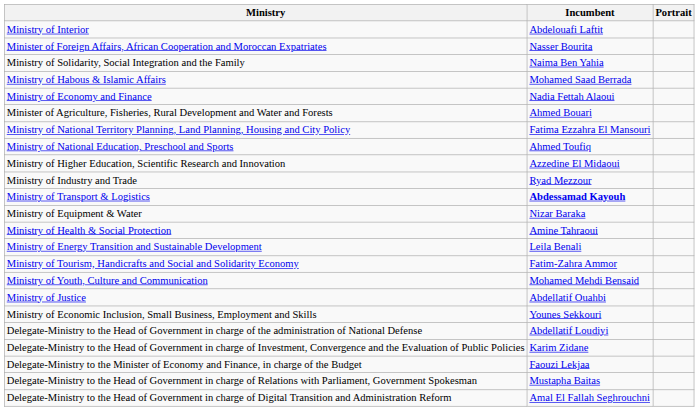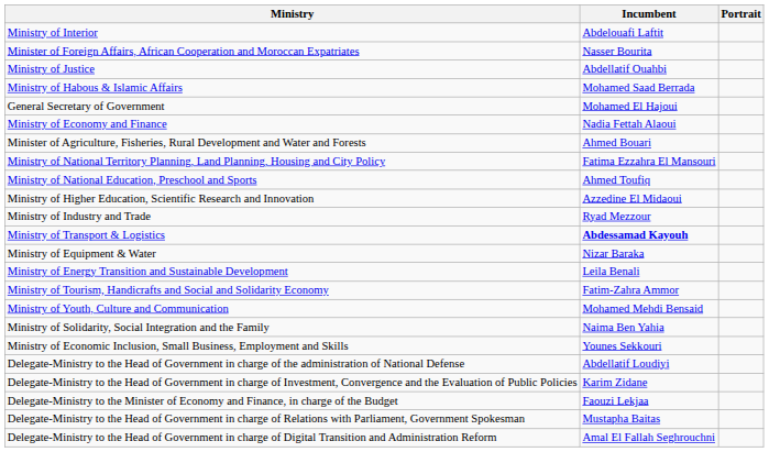 <table class="wikitable">
 <tr>
 <th>Ministry</th>
 <th>Incumbent</th>
 <th>Portrait</th>
 </tr>
 <tr>
 <td><a href='#'>Ministry of Interior</a></td>
 <td><a href='#'>Abdelouafi Laftit</a></td>
 <td></td>
 </tr>
 <tr>
 <td><a href='#'>Minister of Foreign Affairs, African Cooperation and Moroccan Expatriates</a></td>
 <td><a href='#'>Nasser Bourita</a></td>
 <td></td>
 </tr>
 <tr>
-<td>Ministry of Solidarity, Social Integration and the Family</td>
-<td><a href='#'>Naima Ben Yahia</a></td>
+<td><a href='#'>Ministry of Justice</a></td>
+<td><a href='#'>Abdellatif Ouahbi</a></td>
 <td></td>
 </tr>
 <tr>
 <td><a href='#'>Ministry of Habous & Islamic Affairs</a></td>
 <td><a href='#'>Mohamed Saad Berrada</a></td>
+<td></td>
+</tr>
+<tr>
+<td>General Secretary of Government</td>
+<td><a href='#'>Mohamed El Hajoui</a></td>
 <td></td>
 </tr>
 <tr>
 <td><a href='#'>Ministry of Economy and Finance</a></td>
 <td><a href='#'>Nadia Fettah Alaoui</a></td>
 <td></td>
 </tr>
 <tr>
 <td>Minister of Agriculture, Fisheries, Rural Development and Water and Forests</td>
 <td><a href='#'>Ahmed Bouari</a></td>
 <td></td>
 </tr>
 <tr>
 <td><a href='#'>Ministry of National Territory Planning, Land Planning, Housing and City Policy</a></td>
 <td><a href='#'>Fatima Ezzahra El Mansouri</a></td>
 <td></td>
 </tr>
 <tr>
 <td><a href='#'>Ministry of National Education, Preschool and Sports</a></td>
 <td><a href='#'>Ahmed Toufiq</a></td>
 <td></td>
 </tr>
 <tr>
 <td>Ministry of Higher Education, Scientific Research and Innovation</td>
 <td><a href='#'>Azzedine El Midaoui</a></td>
 <td></td>
 </tr>
 <tr>
 <td>Ministry of Industry and Trade</td>
 <td><a href='#'>Ryad Mezzour</a></td>
 <td></td>
 </tr>
 <tr>
 <td><a href='#'>Ministry of Transport & Logistics</a></td>
 <td><strong><a href='#'>Abdessamad Kayouh</a></strong></td>
 <td></td>
 </tr>
 <tr>
 <td>Ministry of Equipment & Water</td>
 <td><a href='#'>Nizar Baraka</a></td>
 <td></td>
 </tr>
 <tr>
-<td><a href='#'>Ministry of Health & Social Protection</a></td>
-<td><a href='#'>Amine Tahraoui</a></td>
-<td></td>
-</tr>
-<tr>
 <td><a href='#'>Ministry of Energy Transition and Sustainable Development</a></td>
 <td><a href='#'>Leila Benali</a></td>
 <td></td>
 </tr>
 <tr>
 <td><a href='#'>Ministry of Tourism, Handicrafts and Social and Solidarity Economy</a></td>
 <td><a href='#'>Fatim-Zahra Ammor</a></td>
 <td></td>
 </tr>
 <tr>
 <td><a href='#'>Ministry of Youth, Culture and Communication</a></td>
 <td><a href='#'>Mohamed Mehdi Bensaid</a></td>
 <td></td>
 </tr>
 <tr>
-<td><a href='#'>Ministry of Justice</a></td>
-<td><a href='#'>Abdellatif Ouahbi</a></td>
+<td>Ministry of Solidarity, Social Integration and the Family</td>
+<td><a href='#'>Naima Ben Yahia</a></td>
 <td></td>
 </tr>
 <tr>
 <td>Ministry of Economic Inclusion, Small Business, Employment and Skills</td>
 <td><a href='#'>Younes Sekkouri</a></td>
 <td></td>
 </tr>
 <tr>
 <td>Delegate-Ministry to the Head of Government in charge of the administration of National Defense</td>
 <td><a href='#'>Abdellatif Loudiyi</a></td>
 <td></td>
 </tr>
 <tr>
 <td>Delegate-Ministry to the Head of Government in charge of Investment, Convergence and the Evaluation of Public Policies</td>
 <td><a href='#'>Karim Zidane</a></td>
 <td></td>
 </tr>
 <tr>
 <td>Delegate-Ministry to the Minister of Economy and Finance, in charge of the Budget</td>
 <td><a href='#'>Faouzi Lekjaa</a></td>
 <td></td>
 </tr>
 <tr>
 <td>Delegate-Ministry to the Head of Government in charge of Relations with Parliament, Government Spokesman</td>
 <td><a href='#'>Mustapha Baitas</a></td>
 <td></td>
 </tr>
 <tr>
 <td>Delegate-Ministry to the Head of Government in charge of Digital Transition and Administration Reform</td>
 <td><a href='#'>Amal El Fallah Seghrouchni</a></td>
 <td></td>
 </tr>
 </table>
